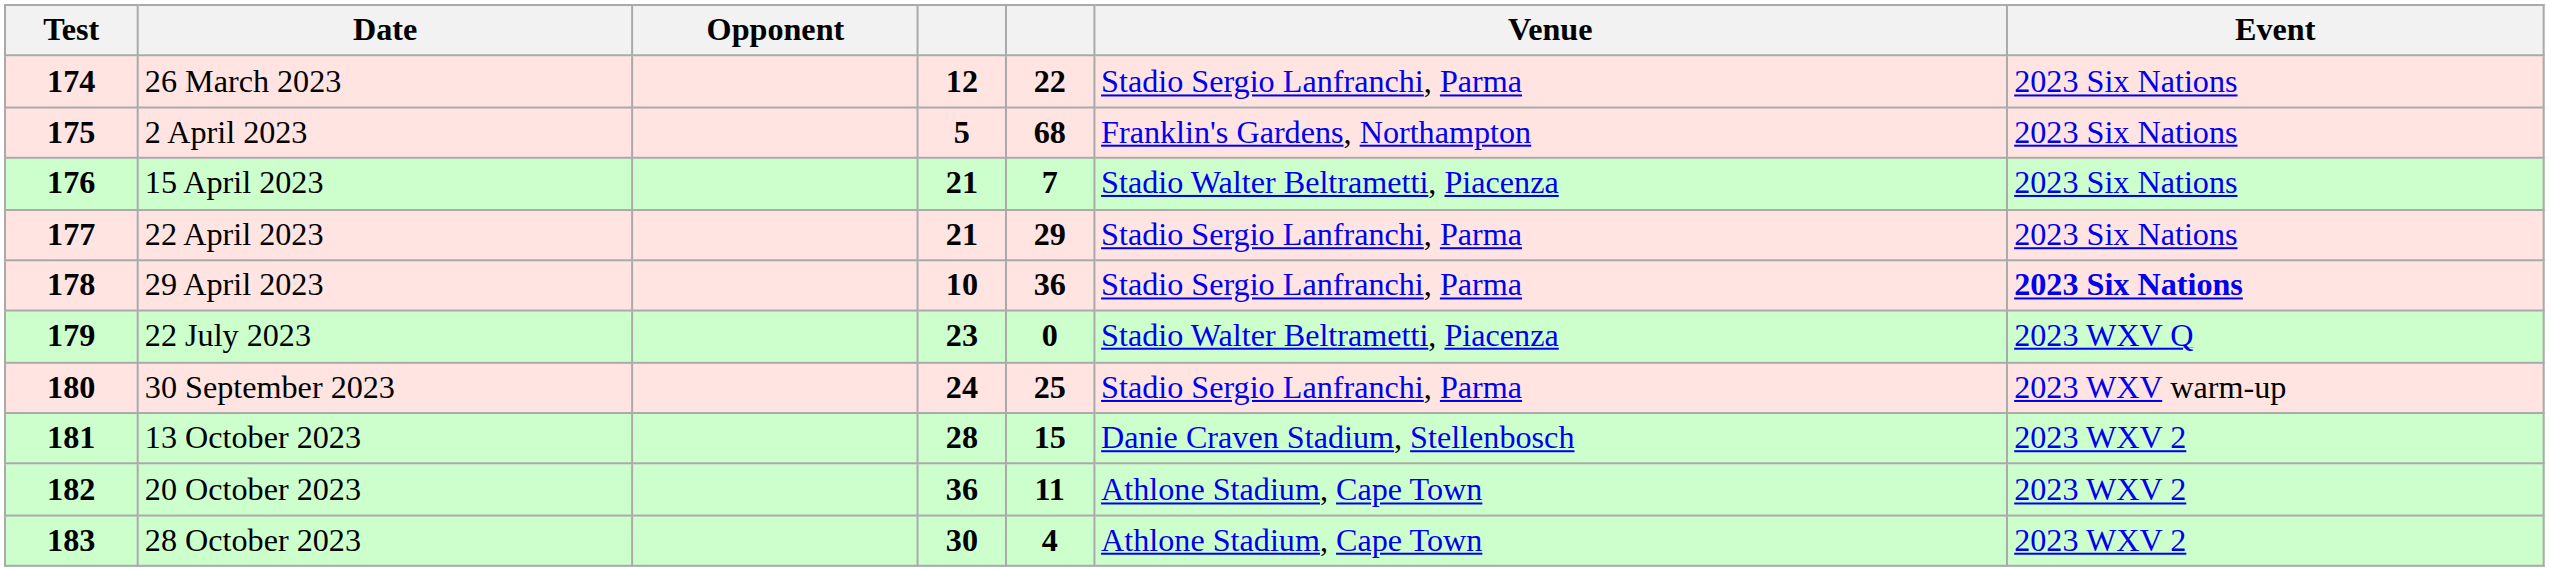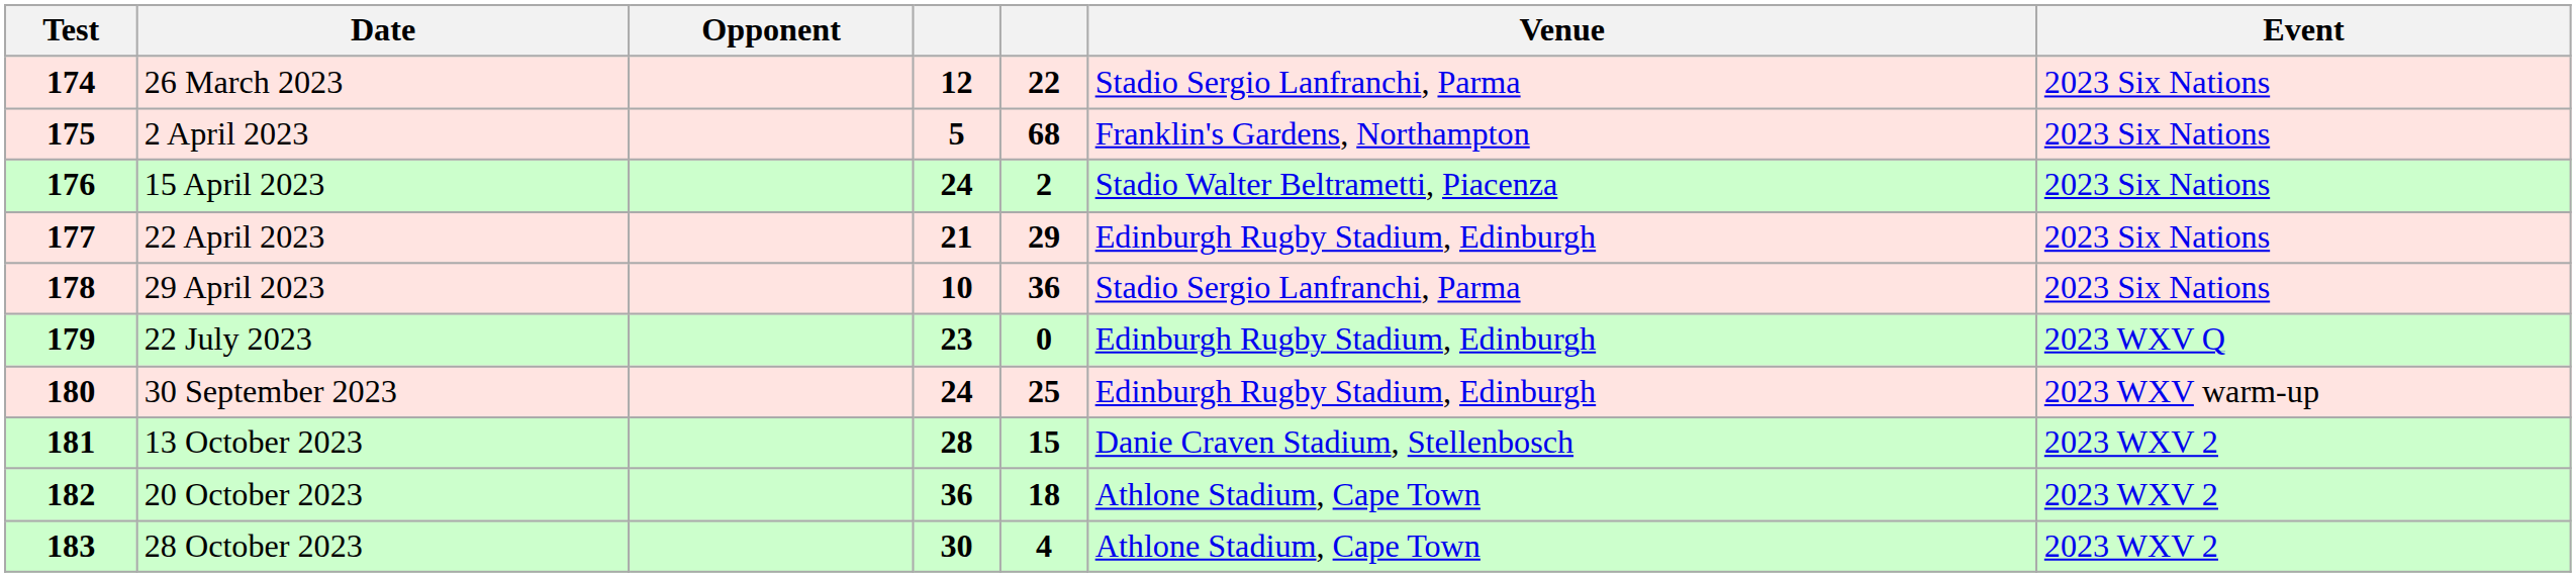 <table class="wikitable sortable" style="width:100%">
 <tr>
 <th>Test</th>
 <th>Date</th>
 <th>Opponent</th>
 <th></th>
 <th></th>
 <th>Venue</th>
 <th>Event</th>
 </tr>
 <tr bgcolor="FFE4E1">
 <td align="center"><strong>174</strong></td>
 <td>26 March 2023</td>
 <td></td>
 <td align="center"><strong>12</strong></td>
 <td align="center"><strong>22</strong></td>
 <td><a href='#'>Stadio Sergio Lanfranchi</a>, <a href='#'>Parma</a></td>
 <td><a href='#'>2023 Six Nations</a></td>
 </tr>
 <tr bgcolor="FFE4E1">
 <td align="center"><strong>175</strong></td>
 <td>2 April 2023</td>
 <td></td>
 <td align="center"><strong>5</strong></td>
 <td align="center"><strong>68</strong></td>
 <td><a href='#'>Franklin's Gardens</a>, <a href='#'>Northampton</a></td>
 <td><a href='#'>2023 Six Nations</a></td>
 </tr>
 <tr bgcolor="CCFFCC">
 <td align="center"><strong>176</strong></td>
 <td>15 April 2023</td>
 <td></td>
-<td align="center"><strong>21</strong></td>
-<td align="center"><strong>7</strong></td>
+<td align="center"><strong>24</strong></td>
+<td align="center"><strong>2</strong></td>
 <td><a href='#'>Stadio Walter Beltrametti</a>, <a href='#'>Piacenza</a></td>
 <td><a href='#'>2023 Six Nations</a></td>
 </tr>
 <tr bgcolor="FFE4E1">
 <td align="center"><strong>177</strong></td>
 <td>22 April 2023</td>
 <td></td>
 <td align="center"><strong>21</strong></td>
 <td align="center"><strong>29</strong></td>
-<td><a href='#'>Stadio Sergio Lanfranchi</a>, <a href='#'>Parma</a></td>
+<td><a href='#'>Edinburgh Rugby Stadium</a>, <a href='#'>Edinburgh</a></td>
 <td><a href='#'>2023 Six Nations</a></td>
 </tr>
 <tr bgcolor="FFE4E1">
 <td align="center"><strong>178</strong></td>
 <td>29 April 2023</td>
 <td></td>
 <td align="center"><strong>10</strong></td>
 <td align="center"><strong>36</strong></td>
 <td><a href='#'>Stadio Sergio Lanfranchi</a>, <a href='#'>Parma</a></td>
-<td><strong><a href='#'>2023 Six Nations</a></strong></td>
+<td><a href='#'>2023 Six Nations</a></td>
 </tr>
 <tr bgcolor="CCFFCC">
 <td align="center"><strong>179</strong></td>
 <td>22 July 2023</td>
 <td></td>
 <td align="center"><strong>23</strong></td>
 <td align="center"><strong>0</strong></td>
-<td><a href='#'>Stadio Walter Beltrametti</a>, <a href='#'>Piacenza</a></td>
+<td><a href='#'>Edinburgh Rugby Stadium</a>, <a href='#'>Edinburgh</a></td>
 <td><a href='#'>2023 WXV Q</a></td>
 </tr>
 <tr bgcolor="FFE4E1">
 <td align="center"><strong>180</strong></td>
 <td>30 September 2023</td>
 <td></td>
 <td align="center"><strong>24</strong></td>
 <td align="center"><strong>25</strong></td>
-<td><a href='#'>Stadio Sergio Lanfranchi</a>, <a href='#'>Parma</a></td>
+<td><a href='#'>Edinburgh Rugby Stadium</a>, <a href='#'>Edinburgh</a></td>
 <td><a href='#'>2023 WXV</a> warm-up</td>
 </tr>
 <tr bgcolor="CCFFCC">
 <td align="center"><strong>181</strong></td>
 <td>13 October 2023</td>
 <td></td>
 <td align="center"><strong>28</strong></td>
 <td align="center"><strong>15</strong></td>
 <td><a href='#'>Danie Craven Stadium</a>, <a href='#'>Stellenbosch</a></td>
 <td><a href='#'>2023 WXV 2</a></td>
 </tr>
 <tr bgcolor="CCFFCC">
 <td align="center"><strong>182</strong></td>
 <td>20 October 2023</td>
 <td></td>
 <td align="center"><strong>36</strong></td>
-<td align="center"><strong>11</strong></td>
+<td align="center"><strong>18</strong></td>
 <td><a href='#'>Athlone Stadium</a>, <a href='#'>Cape Town</a></td>
 <td><a href='#'>2023 WXV 2</a></td>
 </tr>
 <tr bgcolor="CCFFCC">
 <td align="center"><strong>183</strong></td>
 <td>28 October 2023</td>
 <td></td>
 <td align="center"><strong>30</strong></td>
 <td align="center"><strong>4</strong></td>
 <td><a href='#'>Athlone Stadium</a>, <a href='#'>Cape Town</a></td>
 <td><a href='#'>2023 WXV 2</a></td>
 </tr>
 </table>
